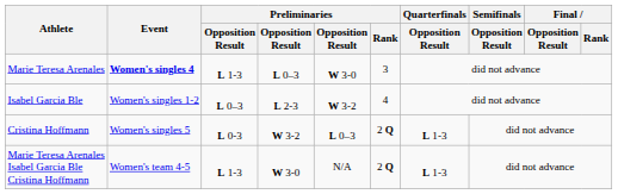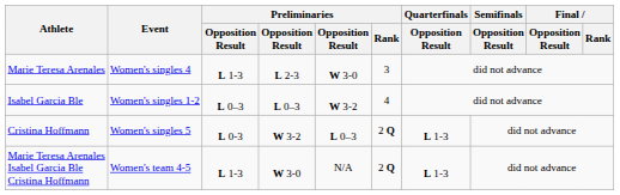 <table class=wikitable style="font-size:90%">
 <tr>
 <th rowspan="2">Athlete</th>
 <th rowspan="2">Event</th>
 <th colspan="4">Preliminaries</th>
 <th>Quarterfinals</th>
 <th>Semifinals</th>
 <th colspan="2">Final / </th>
 </tr>
 <tr>
 <th>Opposition<br>Result</th>
 <th>Opposition<br>Result</th>
 <th>Opposition<br>Result</th>
 <th>Rank</th>
 <th>Opposition<br>Result</th>
 <th>Opposition<br>Result</th>
 <th>Opposition<br>Result</th>
 <th>Rank</th>
 </tr>
 <tr>
 <td><a href='#'>Marie Teresa Arenales</a></td>
-<td><strong><a href='#'>Women's singles 4</a></strong></td>
+<td><a href='#'>Women's singles 4</a></td>
 <td align="center"><br><strong>L</strong> 1-3</td>
-<td align="center"><br><strong>L</strong> 0–3</td>
+<td align="center"><br><strong>L</strong> 2-3</td>
 <td align="center"><br><strong>W</strong> 3-0</td>
 <td align="center">3</td>
 <td align="center" colspan="4">did not advance</td>
 </tr>
 <tr>
 <td><a href='#'>Isabel Garcia Ble</a></td>
 <td><a href='#'>Women's singles 1-2</a></td>
 <td align="center"><br><strong>L</strong> 0–3</td>
-<td align="center"><br><strong>L</strong> 2-3</td>
+<td align="center"><br><strong>L</strong> 0–3</td>
 <td align="center"><br><strong>W</strong> 3-2</td>
 <td align="center">4</td>
 <td align="center" colspan="4">did not advance</td>
 </tr>
 <tr>
 <td><a href='#'>Cristina Hoffmann</a></td>
 <td><a href='#'>Women's singles 5</a></td>
 <td align="center"><br><strong>L</strong> 0-3</td>
 <td align="center"><br><strong>W</strong> 3-2</td>
 <td align="center"><br><strong>L</strong> 0–3</td>
 <td align="center">2 <strong>Q</strong></td>
 <td align="center"><br><strong>L</strong> 1-3</td>
 <td align="center" colspan="3">did not advance</td>
 </tr>
 <tr>
 <td><a href='#'>Marie Teresa Arenales</a><br> <a href='#'>Isabel Garcia Ble</a><br> <a href='#'>Cristina Hoffmann</a></td>
 <td><a href='#'>Women's team 4-5</a></td>
 <td align="center"><br><strong>L</strong> 1-3</td>
 <td align="center"><br><strong>W</strong> 3-0</td>
 <td align="center">N/A</td>
 <td align="center">2 <strong>Q</strong></td>
 <td align="center"><br><strong>L</strong> 1-3</td>
 <td align="center" colspan="3">did not advance</td>
 </tr>
 </table>
